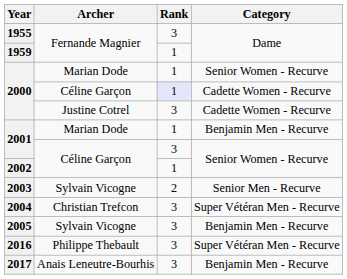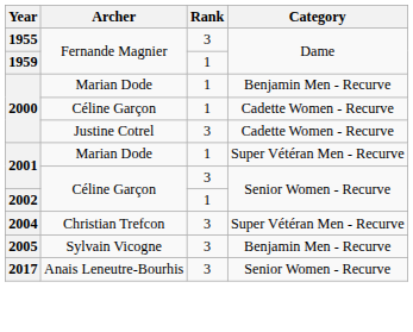 <table class="wikitable" style="text-align:center;">
 <tr>
 <th scope="col">Year</th>
 <th scope="col">Archer</th>
 <th scope="col">Rank</th>
 <th scope="col">Category</th>
 </tr>
 <tr>
 <th scope="row">1955</th>
 <td rowspan="2">Fernande Magnier</td>
 <td> 3</td>
 <td rowspan="2">Dame</td>
 </tr>
 <tr>
 <th scope="row">1959</th>
 <td> 1</td>
 </tr>
 <tr>
 <th scope="row" rowspan="3">2000 </th>
 <td>Marian Dode</td>
 <td> 1</td>
-<td>Senior Women - Recurve</td>
+<td>Benjamin Men - Recurve</td>
 </tr>
 <tr>
 <td>Céline Garçon</td>
-<td style="background: lavender;"> 1</td>
+<td> 1</td>
 <td>Cadette Women - Recurve</td>
 </tr>
 <tr>
 <td>Justine Cotrel</td>
 <td> 3</td>
 <td>Cadette Women - Recurve</td>
 </tr>
 <tr>
 <th scope="row" rowspan="2">2001</th>
 <td>Marian Dode</td>
 <td> 1</td>
-<td>Benjamin Men - Recurve</td>
+<td>Super Vétéran Men - Recurve</td>
 </tr>
 <tr>
 <td rowspan="2">Céline Garçon</td>
 <td> 3</td>
 <td rowspan="2">Senior Women - Recurve</td>
 </tr>
 <tr>
 <th scope="row">2002</th>
 <td> 1</td>
-</tr>
-<tr>
-<th scope="row">2003</th>
-<td>Sylvain Vicogne</td>
-<td> 2</td>
-<td>Senior Men - Recurve</td>
 </tr>
 <tr>
 <th scope="row">2004</th>
 <td>Christian Trefcon</td>
 <td> 3</td>
 <td>Super Vétéran Men - Recurve</td>
 </tr>
 <tr>
 <th scope="row">2005</th>
 <td>Sylvain Vicogne</td>
 <td> 3</td>
 <td>Benjamin Men - Recurve</td>
 </tr>
 <tr>
-<th scope="row">2016</th>
-<td>Philippe Thebault</td>
-<td> 3</td>
-<td>Super Vétéran Men - Recurve</td>
-</tr>
-<tr>
 <th scope="row">2017</th>
 <td>Anais Leneutre-Bourhis</td>
 <td> 3</td>
-<td>Benjamin Men - Recurve</td>
+<td>Senior Women - Recurve</td>
 </tr>
 </table>
